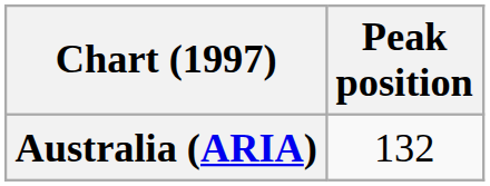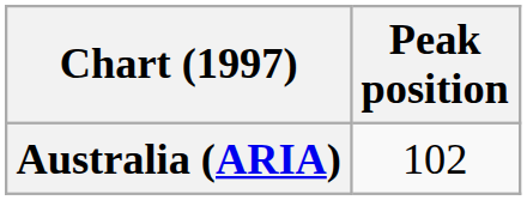 <table class="wikitable unsortable plainrowheaders" style="text-align:center">
 <tr>
 <th scope="col">Chart (1997)</th>
 <th scope="col">Peak<br> position</th>
 </tr>
 <tr>
 <th scope="row">Australia (<a href='#'>ARIA</a>)</th>
-<td style="text-align:center">132</td>
+<td style="text-align:center">102</td>
 </tr>
 </table>
